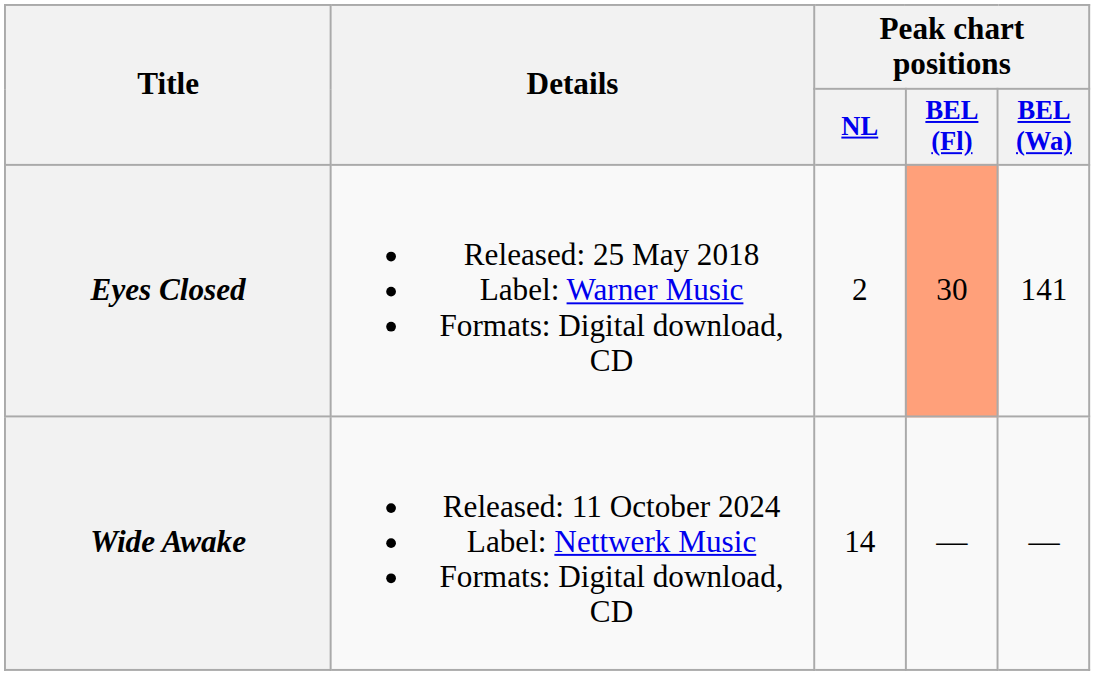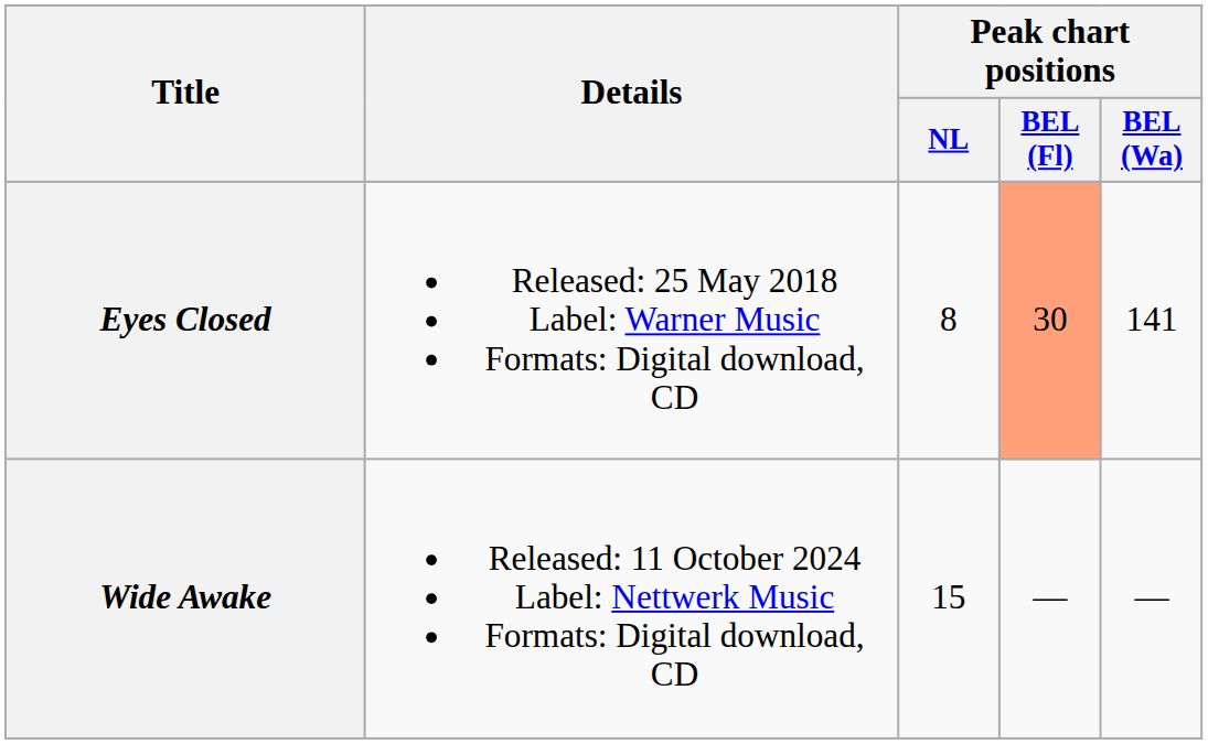 <table class="wikitable plainrowheaders" style="text-align:center;">
 <tr>
 <th scope="col" rowspan="2" style="width:10em;">Title</th>
 <th scope="col" rowspan="2" style="width:15em;">Details</th>
 <th scope="col" colspan="3">Peak chart positions</th>
 </tr>
 <tr>
 <th scope="col" style="width:3em;font-size:85%;"><a href='#'>NL</a><br></th>
 <th scope="col" style="width:3em;font-size:85%;"><a href='#'>BEL<br>(Fl)</a><br></th>
 <th scope="col" style="width:3em;font-size:85%;"><a href='#'>BEL<br>(Wa)</a><br></th>
 </tr>
 <tr>
 <th scope="row"><em>Eyes Closed</em></th>
 <td><br><ul><li>Released: 25 May 2018</li><li>Label: <a href='#'>Warner Music</a></li><li>Formats: Digital download, CD</li></ul></td>
-<td>2</td>
+<td>8</td>
 <td style="background: lightsalmon;">30</td>
 <td>141</td>
 </tr>
 <tr>
 <th scope="row"><em>Wide Awake</em></th>
 <td><br><ul><li>Released: 11 October 2024</li><li>Label: <a href='#'>Nettwerk Music</a></li><li>Formats: Digital download, CD</li></ul></td>
-<td>14</td>
+<td>15</td>
 <td>—</td>
 <td>—</td>
 </tr>
 </table>
